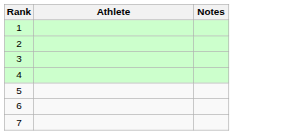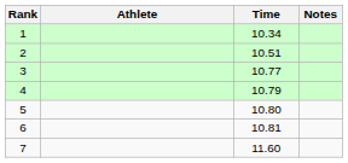 <table class="wikitable sortable" style="text-align:center">
 <tr>
 <th width=40>Rank</th>
 <th width=250>Athlete</th>
+<th width=80>Time</th>
 <th width=50>Notes</th>
 </tr>
 <tr bgcolor=ccffcc>
 <td>1</td>
 <td align=left></td>
+<td>10.34</td>
 <td></td>
 </tr>
 <tr bgcolor=ccffcc>
 <td>2</td>
 <td align=left></td>
+<td>10.51</td>
 <td></td>
 </tr>
 <tr bgcolor=ccffcc>
 <td>3</td>
 <td align=left></td>
+<td>10.77</td>
 <td></td>
 </tr>
 <tr bgcolor=ccffcc>
 <td>4</td>
 <td align=left></td>
+<td>10.79</td>
 <td></td>
 </tr>
 <tr>
 <td>5</td>
 <td align=left></td>
+<td>10.80</td>
 <td></td>
 </tr>
 <tr>
 <td>6</td>
 <td align=left></td>
+<td>10.81</td>
 <td></td>
 </tr>
 <tr>
 <td>7</td>
 <td align=left></td>
+<td>11.60</td>
 <td></td>
 </tr>
 </table>
